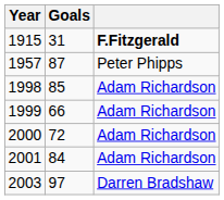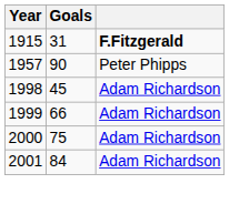 <table class="wikitable sortable">
 <tr>
 <th>Year<br></th>
 <th>Goals<br></th>
 <th></th>
 </tr>
 <tr>
 <td>1915</td>
 <td>31</td>
 <td><strong>F.Fitzgerald</strong></td>
 </tr>
 <tr>
 <td>1957</td>
-<td>87</td>
+<td>90</td>
 <td>Peter Phipps</td>
 </tr>
 <tr>
 <td>1998</td>
-<td>85</td>
+<td>45</td>
 <td><a href='#'>Adam Richardson</a></td>
 </tr>
 <tr>
 <td>1999</td>
 <td>66</td>
 <td><a href='#'>Adam Richardson</a></td>
 </tr>
 <tr>
 <td>2000</td>
-<td>72</td>
+<td>75</td>
 <td><a href='#'>Adam Richardson</a></td>
 </tr>
 <tr>
 <td>2001</td>
 <td>84</td>
 <td><a href='#'>Adam Richardson</a></td>
 </tr>
-<tr>
-<td>2003</td>
-<td>97</td>
-<td><a href='#'>Darren Bradshaw</a></td>
-</tr>
 </table>
